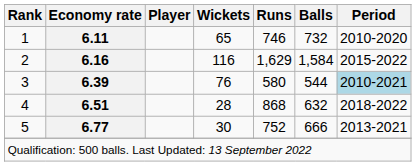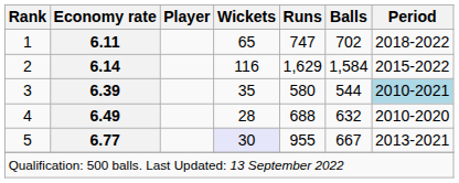 <table class="wikitable plainrowheaders sortable">
 <tr>
 <th scope=col>Rank</th>
 <th scope=col>Economy rate</th>
 <th scope=col>Player</th>
 <th scope=col>Wickets</th>
 <th scope=col>Runs</th>
 <th scope=col>Balls</th>
 <th scope=col>Period</th>
 </tr>
 <tr>
 <td align=center>1</td>
 <th scope=row style=text-align:center;>6.11</th>
 <td> </td>
 <td align=center>65</td>
-<td align="center">746</td>
-<td align="center">732</td>
-<td>2010-2020</td>
+<td align="center">747</td>
+<td align="center">702</td>
+<td>2018-2022</td>
 </tr>
 <tr>
 <td align=center>2</td>
-<th scope=row style=text-align:center;>6.16</th>
+<th scope=row style=text-align:center;>6.14</th>
 <td> </td>
 <td align=center>116</td>
 <td align="center">1,629</td>
 <td align="center">1,584</td>
 <td>2015-2022</td>
 </tr>
 <tr>
 <td align=center>3</td>
 <th scope=row style=text-align:center;>6.39</th>
 <td></td>
-<td align="center">76</td>
+<td align="center">35</td>
 <td align=center>580</td>
 <td align=center>544</td>
 <td style="background: lightblue;">2010-2021</td>
 </tr>
 <tr>
 <td align=center>4</td>
-<th scope=row style=text-align:center;>6.51</th>
+<th scope=row style=text-align:center;>6.49</th>
 <td></td>
 <td align=center>28</td>
-<td align=center>868</td>
+<td align=center>688</td>
 <td align=center>632</td>
-<td>2018-2022</td>
+<td>2010-2020</td>
 </tr>
 <tr>
 <td align=center>5</td>
 <th scope=row style=text-align:center;>6.77</th>
 <td></td>
-<td align="center">30</td>
-<td align="center">752</td>
-<td align=center>666</td>
+<td align="center" style="background: lavender;">30</td>
+<td align="center">955</td>
+<td align=center>667</td>
 <td>2013-2021</td>
 </tr>
 <tr>
 </tr>
 <tr class=sortbottom>
 <td colspan=7><small>Qualification: 500 balls. Last Updated: <em>13 September 2022</em></small></td>
 </tr>
 </table>
